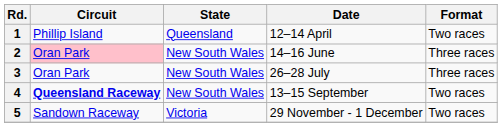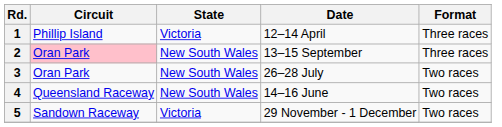 <table class="wikitable" style="font-size: 90%">
 <tr>
 <th>Rd.</th>
 <th>Circuit</th>
 <th>State</th>
 <th>Date</th>
 <th>Format</th>
 </tr>
 <tr>
 <th>1</th>
 <td><a href='#'>Phillip Island</a></td>
-<td><a href='#'>Queensland</a></td>
+<td><a href='#'>Victoria</a></td>
 <td>12–14 April</td>
-<td>Two races</td>
+<td>Three races</td>
 </tr>
 <tr>
 <th>2</th>
 <td style="background: pink;"><a href='#'>Oran Park</a></td>
 <td><a href='#'>New South Wales</a></td>
-<td>14–16 June</td>
+<td>13–15 September</td>
 <td>Three races</td>
 </tr>
 <tr>
 <th>3</th>
 <td><a href='#'>Oran Park</a></td>
 <td><a href='#'>New South Wales</a></td>
 <td>26–28 July</td>
-<td>Three races</td>
+<td>Two races</td>
 </tr>
 <tr>
 <th>4</th>
-<td><strong><a href='#'>Queensland Raceway</a></strong></td>
+<td><a href='#'>Queensland Raceway</a></td>
 <td><a href='#'>New South Wales</a></td>
-<td>13–15 September</td>
+<td>14–16 June</td>
 <td>Two races</td>
 </tr>
 <tr>
 <th>5</th>
 <td><a href='#'>Sandown Raceway</a></td>
 <td><a href='#'>Victoria</a></td>
 <td>29 November - 1 December</td>
 <td>Two races</td>
 </tr>
 <tr>
 </tr>
 </table>
